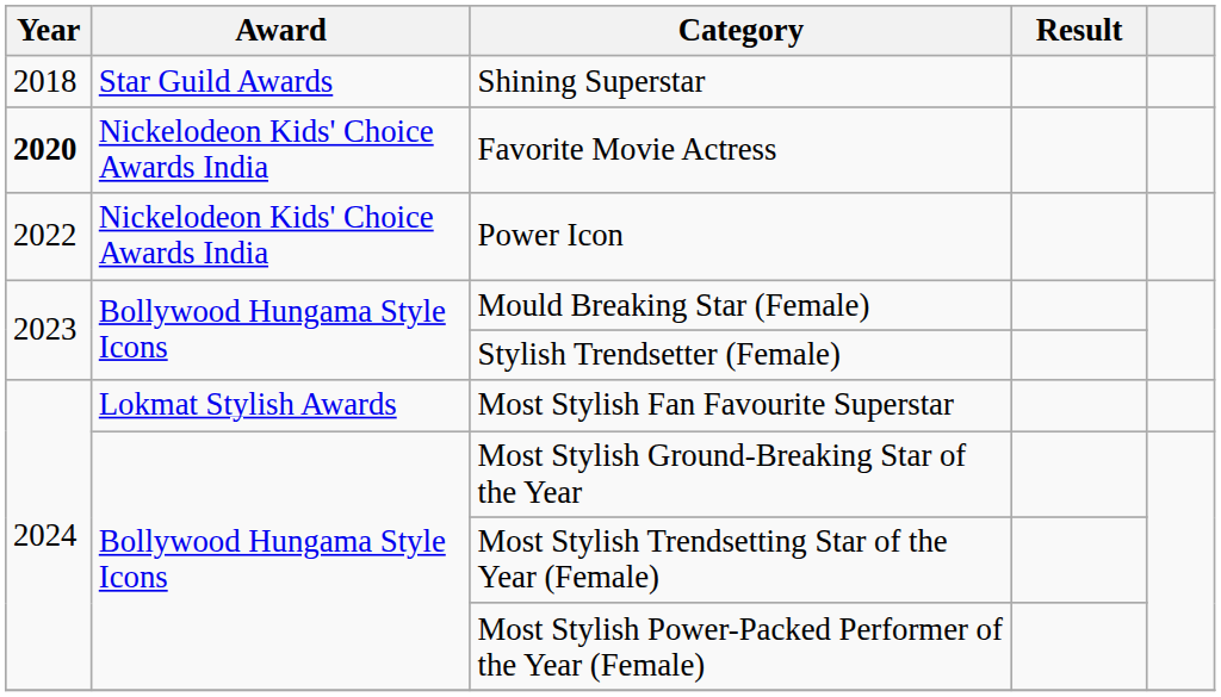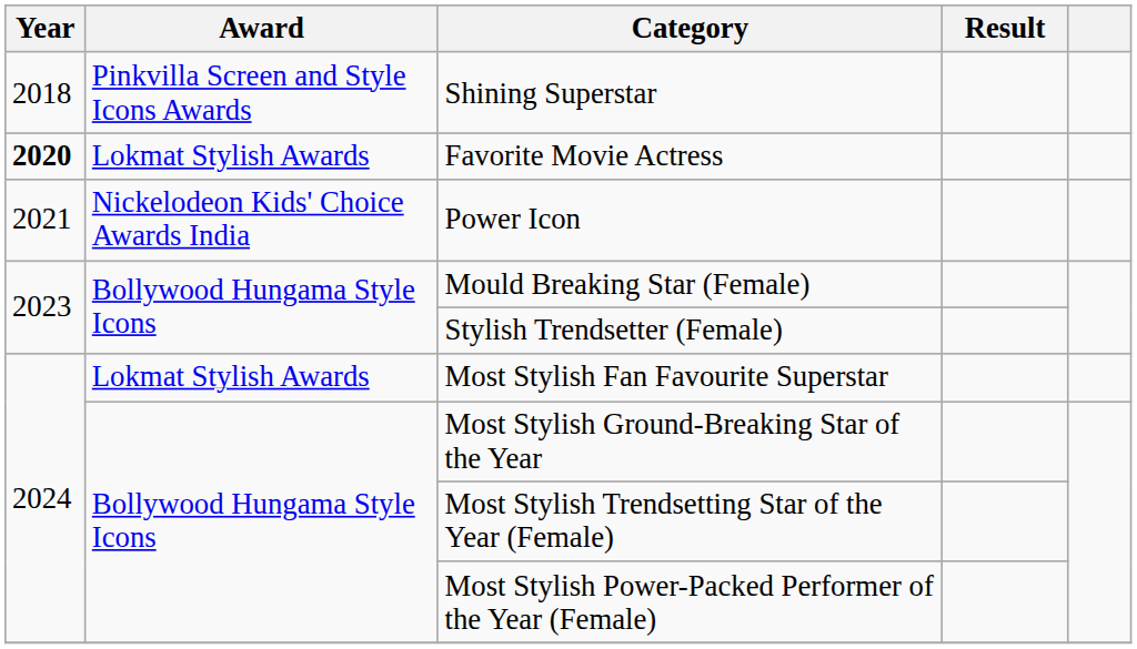 <table class="wikitable">
 <tr>
 <th width="5%">Year</th>
 <th width="28%">Award</th>
 <th width="40%">Category</th>
 <th width="10%">Result</th>
 <th width="5%"></th>
 </tr>
 <tr>
 <td>2018</td>
-<td><a href='#'>Star Guild Awards</a></td>
+<td><a href='#'>Pinkvilla Screen and Style Icons Awards</a></td>
 <td>Shining Superstar</td>
 <td></td>
 <td></td>
 </tr>
 <tr>
 <td><strong>2020</strong></td>
-<td><a href='#'>Nickelodeon Kids' Choice Awards India</a></td>
+<td><a href='#'>Lokmat Stylish Awards</a></td>
 <td>Favorite Movie Actress</td>
 <td></td>
 <td></td>
 </tr>
 <tr>
-<td>2022</td>
+<td>2021</td>
 <td><a href='#'>Nickelodeon Kids' Choice Awards India</a></td>
 <td>Power Icon</td>
 <td></td>
 <td></td>
 </tr>
 <tr>
 <td rowspan="2">2023</td>
 <td rowspan="2"><a href='#'>Bollywood Hungama Style Icons</a></td>
 <td>Mould Breaking Star (Female)</td>
 <td></td>
 <td rowspan="2"></td>
 </tr>
 <tr>
 <td>Stylish Trendsetter (Female)</td>
 <td></td>
 </tr>
 <tr>
 <td rowspan="4">2024</td>
 <td><a href='#'>Lokmat Stylish Awards</a></td>
 <td>Most Stylish Fan Favourite Superstar</td>
 <td></td>
 <td></td>
 </tr>
 <tr>
 <td rowspan="3"><a href='#'>Bollywood Hungama Style Icons</a></td>
 <td>Most Stylish Ground-Breaking Star of the Year</td>
 <td></td>
 <td rowspan="3"></td>
 </tr>
 <tr>
 <td>Most Stylish Trendsetting Star of the Year (Female)</td>
 <td></td>
 </tr>
 <tr>
 <td>Most Stylish Power-Packed Performer of the Year (Female)</td>
 <td></td>
 </tr>
 <tr>
 </tr>
 </table>
